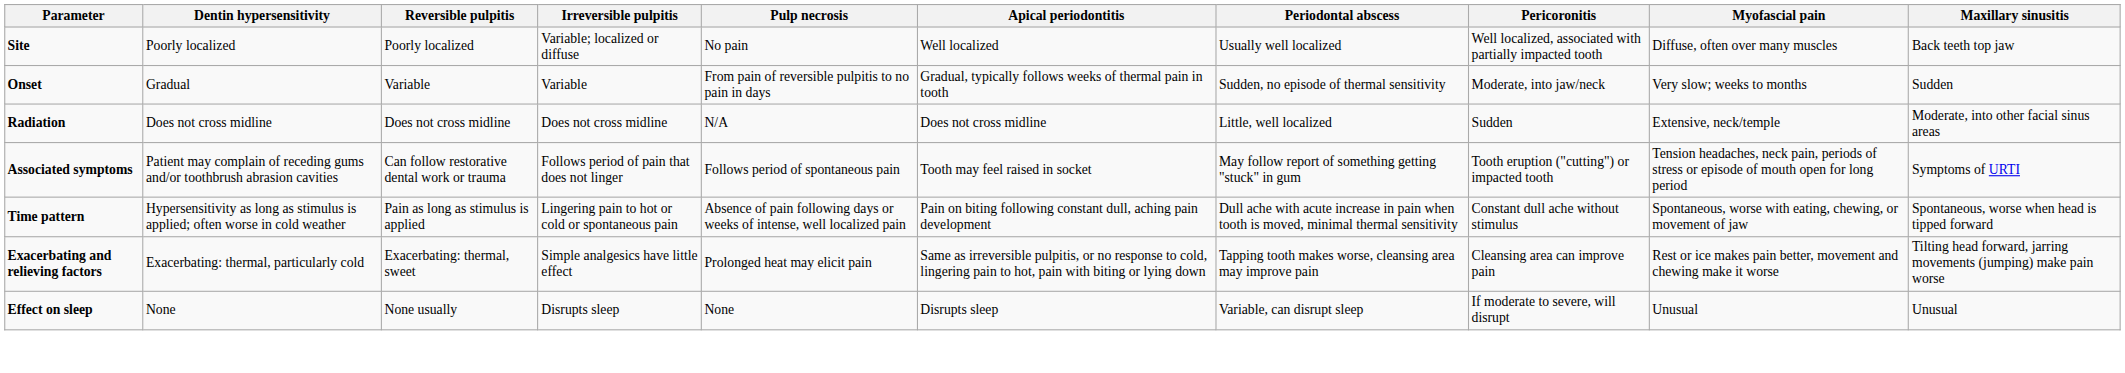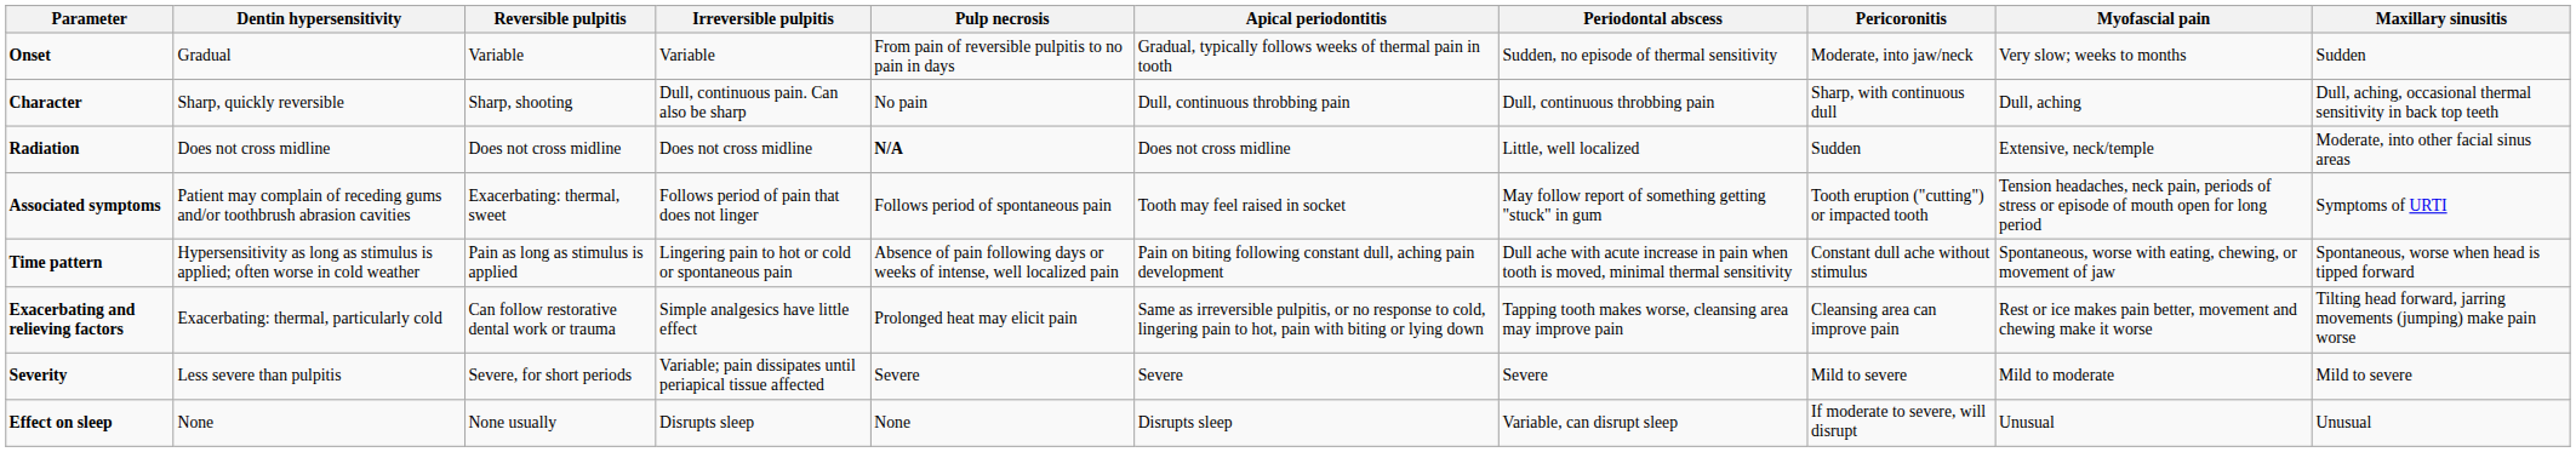 <table class="wikitable" style="border:1px solid #BBB; font-size:80%; margin:0.46em 0.2em">
 <tr>
 <th>Parameter</th>
 <th>Dentin hypersensitivity</th>
 <th>Reversible pulpitis</th>
 <th>Irreversible pulpitis</th>
 <th>Pulp necrosis</th>
 <th>Apical periodontitis</th>
 <th>Periodontal abscess</th>
 <th>Pericoronitis</th>
 <th>Myofascial pain</th>
 <th>Maxillary sinusitis</th>
 </tr>
 <tr>
-<td><strong>Site</strong></td>
-<td>Poorly localized</td>
-<td>Poorly localized</td>
-<td>Variable; localized or diffuse</td>
-<td>No pain</td>
-<td>Well localized</td>
-<td>Usually well localized</td>
-<td>Well localized, associated with partially impacted tooth</td>
-<td>Diffuse, often over many muscles</td>
-<td>Back teeth top jaw</td>
-</tr>
-<tr>
 <td><strong>Onset</strong></td>
 <td>Gradual</td>
 <td>Variable</td>
 <td>Variable</td>
 <td>From pain of reversible pulpitis to no pain in days</td>
 <td>Gradual, typically follows weeks of thermal pain in tooth</td>
 <td>Sudden, no episode of thermal sensitivity</td>
 <td>Moderate, into jaw/neck</td>
 <td>Very slow; weeks to months</td>
 <td>Sudden</td>
 </tr>
 <tr>
+<td><strong>Character</strong></td>
+<td>Sharp, quickly reversible</td>
+<td>Sharp, shooting</td>
+<td>Dull, continuous pain. Can also be sharp</td>
+<td>No pain</td>
+<td>Dull, continuous throbbing pain</td>
+<td>Dull, continuous throbbing pain</td>
+<td>Sharp, with continuous dull</td>
+<td>Dull, aching</td>
+<td>Dull, aching, occasional thermal sensitivity in back top teeth</td>
+</tr>
+<tr>
 <td><strong>Radiation</strong></td>
 <td>Does not cross midline</td>
 <td>Does not cross midline</td>
 <td>Does not cross midline</td>
-<td>N/A</td>
+<td><strong>N/A</strong></td>
 <td>Does not cross midline</td>
 <td>Little, well localized</td>
 <td>Sudden</td>
 <td>Extensive, neck/temple</td>
 <td>Moderate, into other facial sinus areas</td>
 </tr>
 <tr>
 <td><strong>Associated symptoms</strong></td>
 <td>Patient may complain of receding gums and/or toothbrush abrasion cavities</td>
-<td>Can follow restorative dental work or trauma</td>
+<td>Exacerbating: thermal, sweet</td>
 <td>Follows period of pain that does not linger</td>
 <td>Follows period of spontaneous pain</td>
 <td>Tooth may feel raised in socket</td>
 <td>May follow report of something getting "stuck" in gum</td>
 <td>Tooth eruption ("cutting") or impacted tooth</td>
 <td>Tension headaches, neck pain, periods of stress or episode of mouth open for long period</td>
 <td>Symptoms of <a href='#'>URTI</a></td>
 </tr>
 <tr>
 <td><strong>Time pattern</strong></td>
 <td>Hypersensitivity as long as stimulus is applied; often worse in cold weather</td>
 <td>Pain as long as stimulus is applied</td>
 <td>Lingering pain to hot or cold or spontaneous pain</td>
 <td>Absence of pain following days or weeks of intense, well localized pain</td>
 <td>Pain on biting following constant dull, aching pain development</td>
 <td>Dull ache with acute increase in pain when tooth is moved, minimal thermal sensitivity</td>
 <td>Constant dull ache without stimulus</td>
 <td>Spontaneous, worse with eating, chewing, or movement of jaw</td>
 <td>Spontaneous, worse when head is tipped forward</td>
 </tr>
 <tr>
 <td><strong>Exacerbating and relieving factors</strong></td>
 <td>Exacerbating: thermal, particularly cold</td>
-<td>Exacerbating: thermal, sweet</td>
+<td>Can follow restorative dental work or trauma</td>
 <td>Simple analgesics have little effect</td>
 <td>Prolonged heat may elicit pain</td>
 <td>Same as irreversible pulpitis, or no response to cold, lingering pain to hot, pain with biting or lying down</td>
 <td>Tapping tooth makes worse, cleansing area may improve pain</td>
 <td>Cleansing area can improve pain</td>
 <td>Rest or ice makes pain better, movement and chewing make it worse</td>
 <td>Tilting head forward, jarring movements (jumping) make pain worse</td>
+</tr>
+<tr>
+<td><strong>Severity</strong></td>
+<td>Less severe than pulpitis</td>
+<td>Severe, for short periods</td>
+<td>Variable; pain dissipates until periapical tissue affected</td>
+<td>Severe</td>
+<td>Severe</td>
+<td>Severe</td>
+<td>Mild to severe</td>
+<td>Mild to moderate</td>
+<td>Mild to severe</td>
 </tr>
 <tr>
 <td><strong>Effect on sleep</strong></td>
 <td>None</td>
 <td>None usually</td>
 <td>Disrupts sleep</td>
 <td>None</td>
 <td>Disrupts sleep</td>
 <td>Variable, can disrupt sleep</td>
 <td>If moderate to severe, will disrupt</td>
 <td>Unusual</td>
 <td>Unusual</td>
 </tr>
 </table>
